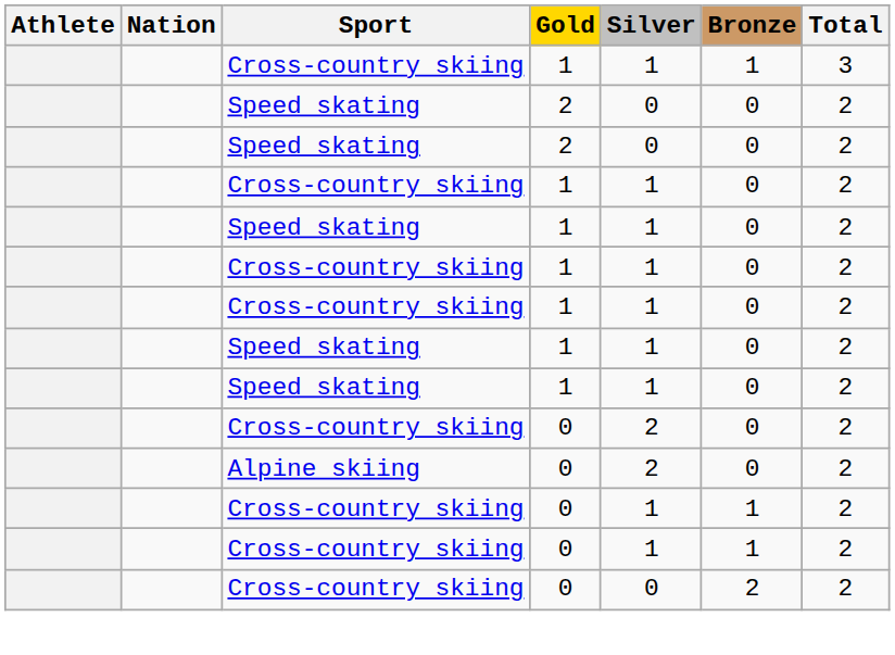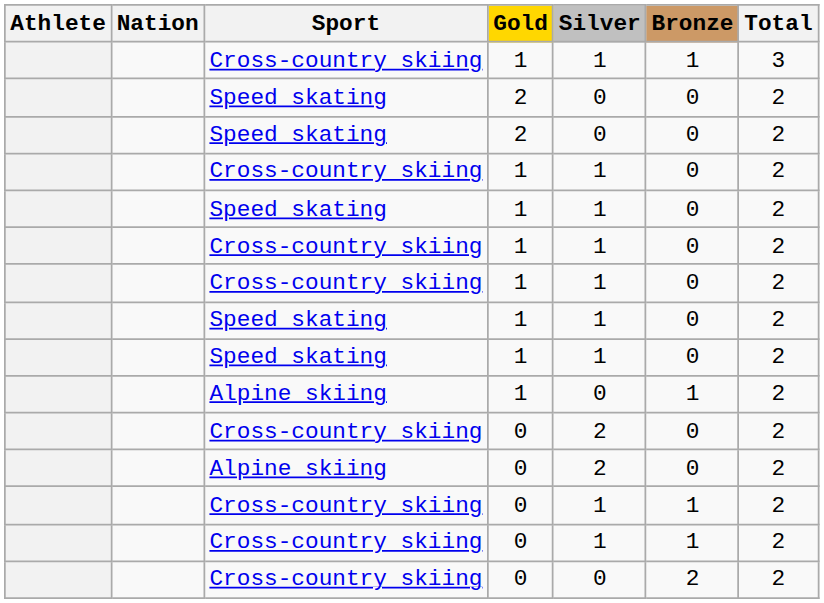 <table class="wikitable sortable plainrowheaders" style="text-align:center">
 <tr>
 <th scope="col">Athlete</th>
 <th scope="col">Nation</th>
 <th scope="col">Sport</th>
 <th scope="col" style="background-color: gold"><strong>Gold</strong></th>
 <th scope="col" style="background-color: silver"><strong>Silver</strong></th>
 <th scope="col" style="background-color: #cc9966"><strong>Bronze</strong></th>
 <th scope="col">Total</th>
 </tr>
 <tr>
 <th scope="row"></th>
 <td align=left></td>
 <td align=left><a href='#'>Cross-country skiing</a></td>
 <td>1</td>
 <td>1</td>
 <td>1</td>
 <td>3</td>
 </tr>
 <tr>
 <th scope="row"></th>
 <td align=left></td>
 <td align=left><a href='#'>Speed skating</a></td>
 <td>2</td>
 <td>0</td>
 <td>0</td>
 <td>2</td>
 </tr>
 <tr>
 <th scope="row"></th>
 <td align=left></td>
 <td align=left><a href='#'>Speed skating</a></td>
 <td>2</td>
 <td>0</td>
 <td>0</td>
 <td>2</td>
 </tr>
 <tr>
 <th scope="row"></th>
 <td align=left></td>
 <td align=left><a href='#'>Cross-country skiing</a></td>
 <td>1</td>
 <td>1</td>
 <td>0</td>
 <td>2</td>
 </tr>
 <tr>
 <th scope="row"></th>
 <td align=left></td>
 <td align=left><a href='#'>Speed skating</a></td>
 <td>1</td>
 <td>1</td>
 <td>0</td>
 <td>2</td>
 </tr>
 <tr>
 <th scope="row"></th>
 <td align=left></td>
 <td align=left><a href='#'>Cross-country skiing</a></td>
 <td>1</td>
 <td>1</td>
 <td>0</td>
 <td>2</td>
 </tr>
 <tr>
 <th scope="row"></th>
 <td align=left></td>
 <td align=left><a href='#'>Cross-country skiing</a></td>
 <td>1</td>
 <td>1</td>
 <td>0</td>
 <td>2</td>
 </tr>
 <tr>
 <th scope="row"></th>
 <td align=left></td>
 <td align=left><a href='#'>Speed skating</a></td>
 <td>1</td>
 <td>1</td>
 <td>0</td>
 <td>2</td>
 </tr>
 <tr>
 <th scope="row"></th>
 <td align=left></td>
 <td align=left><a href='#'>Speed skating</a></td>
 <td>1</td>
 <td>1</td>
 <td>0</td>
 <td>2</td>
 </tr>
 <tr>
 <th scope="row"></th>
 <td align=left></td>
+<td align=left><a href='#'>Alpine skiing</a></td>
+<td>1</td>
+<td>0</td>
+<td>1</td>
+<td>2</td>
+</tr>
+<tr>
+<th scope="row"></th>
+<td align=left></td>
 <td align=left><a href='#'>Cross-country skiing</a></td>
 <td>0</td>
 <td>2</td>
 <td>0</td>
 <td>2</td>
 </tr>
 <tr>
 <th scope="row"></th>
 <td align=left></td>
 <td align=left><a href='#'>Alpine skiing</a></td>
 <td>0</td>
 <td>2</td>
 <td>0</td>
 <td>2</td>
 </tr>
 <tr>
 <th scope="row"></th>
 <td align=left></td>
 <td align=left><a href='#'>Cross-country skiing</a></td>
 <td>0</td>
 <td>1</td>
 <td>1</td>
 <td>2</td>
 </tr>
 <tr>
 <th scope="row"></th>
 <td align=left></td>
 <td align=left><a href='#'>Cross-country skiing</a></td>
 <td>0</td>
 <td>1</td>
 <td>1</td>
 <td>2</td>
 </tr>
 <tr>
 <th scope="row"></th>
 <td align=left></td>
 <td align=left><a href='#'>Cross-country skiing</a></td>
 <td>0</td>
 <td>0</td>
 <td>2</td>
 <td>2</td>
 </tr>
 </table>
